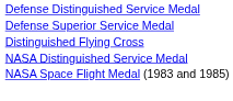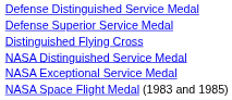 <table>
 <tr>
 <td></td>
 <td><a href='#'>Defense Distinguished Service Medal</a></td>
 </tr>
 <tr>
 <td></td>
 <td><a href='#'>Defense Superior Service Medal</a></td>
 </tr>
 <tr>
 <td></td>
 <td><a href='#'>Distinguished Flying Cross</a></td>
 </tr>
 <tr>
 <td></td>
 <td><a href='#'>NASA Distinguished Service Medal</a></td>
 </tr>
 <tr>
 <td></td>
+<td><a href='#'>NASA Exceptional Service Medal</a></td>
+</tr>
+<tr>
+<td></td>
 <td><a href='#'>NASA Space Flight Medal</a> (1983 and 1985)</td>
 </tr>
 </table>
